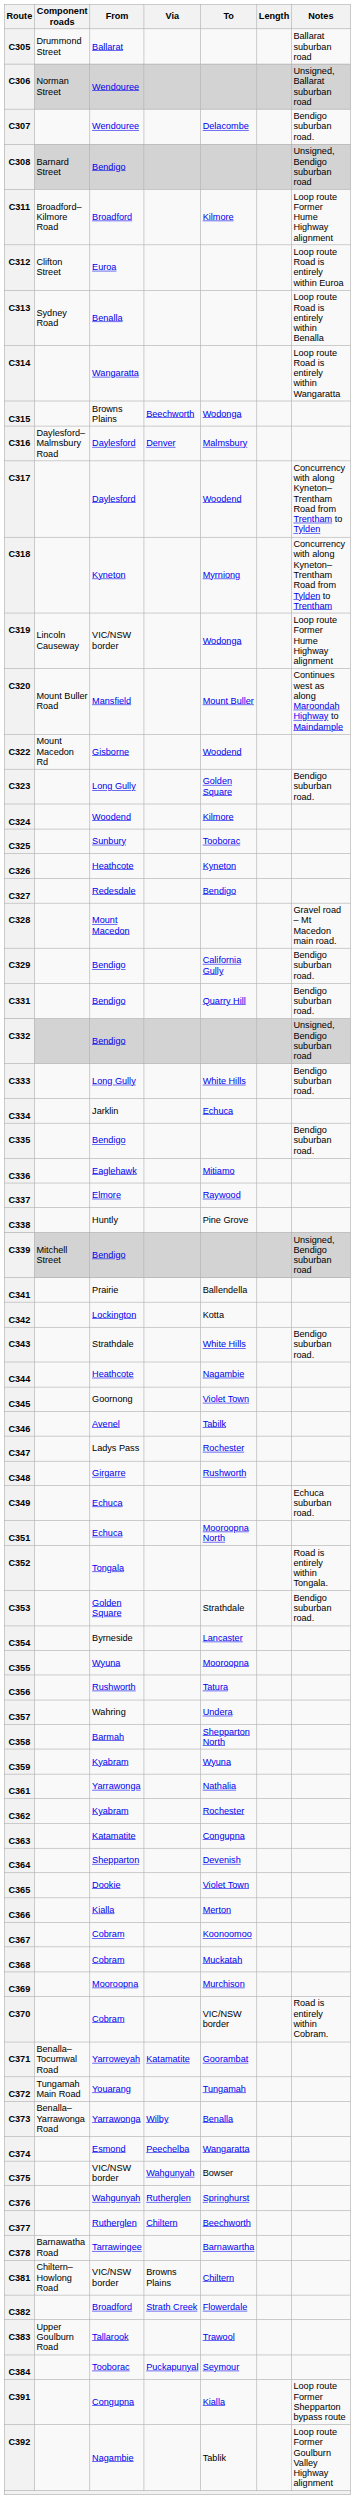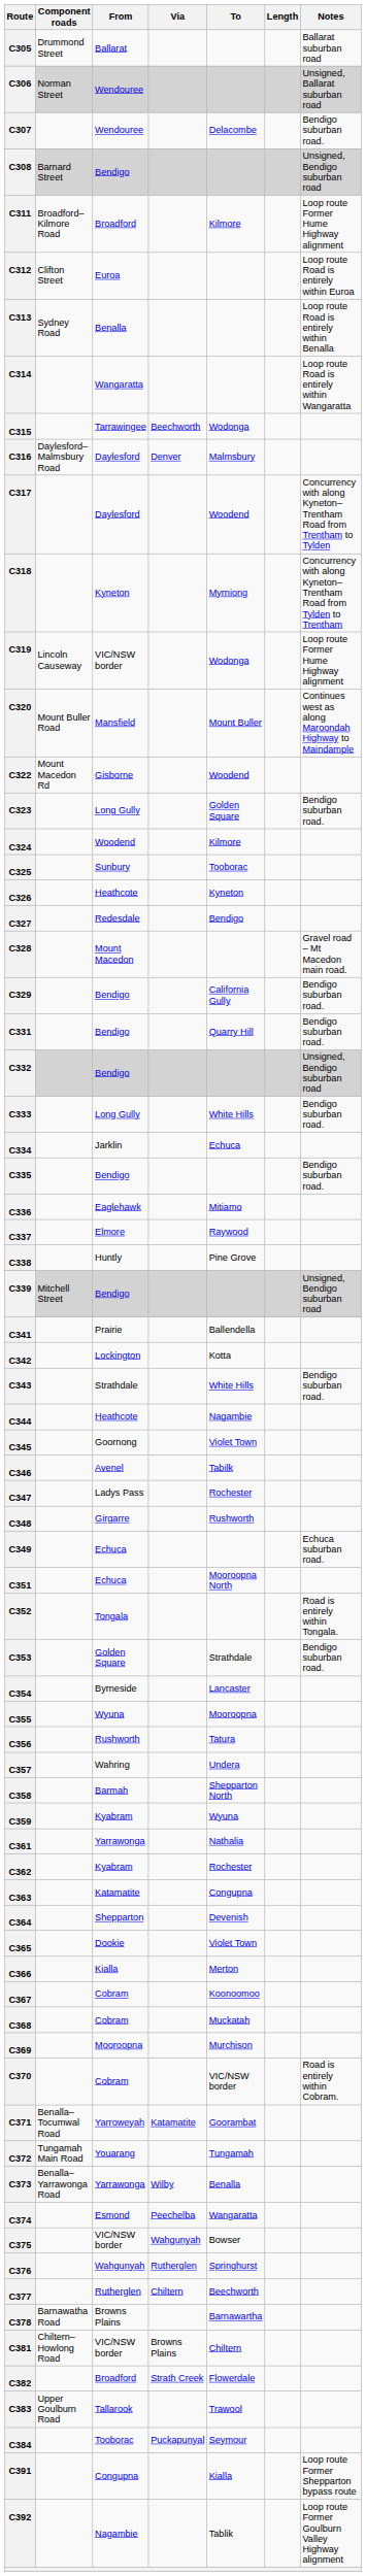 <table class="wikitable sortable">
 <tr>
 <th scope="col">Route</th>
 <th scope="col">Component roads</th>
 <th scope="col">From</th>
 <th scope="col">Via</th>
 <th scope="col">To</th>
 <th scope="col">Length</th>
 <th scope="col">Notes</th>
 </tr>
 <tr>
 <th style="vertical-align:top; white-space:nowrap;"><br>C305</th>
 <td>Drummond Street</td>
 <td><a href='#'>Ballarat</a></td>
 <td></td>
 <td></td>
 <td></td>
 <td>Ballarat suburban road</td>
 </tr>
 <tr style="background:#d3d3d3;">
 <th style="vertical-align:top; white-space:nowrap;"><br>C306</th>
 <td>Norman Street</td>
 <td><a href='#'>Wendouree</a></td>
 <td></td>
 <td></td>
 <td></td>
 <td>Unsigned, Ballarat suburban road</td>
 </tr>
 <tr>
 <th style="vertical-align:top; white-space:nowrap;"><br>C307</th>
 <td></td>
 <td><a href='#'>Wendouree</a></td>
 <td></td>
 <td><a href='#'>Delacombe</a></td>
 <td></td>
 <td>Bendigo suburban road.</td>
 </tr>
 <tr style="background:#d3d3d3;">
 <th style="vertical-align:top; white-space:nowrap;"><br>C308</th>
 <td>Barnard Street</td>
 <td><a href='#'>Bendigo</a></td>
 <td></td>
 <td></td>
 <td></td>
 <td>Unsigned, Bendigo suburban road</td>
 </tr>
 <tr>
 <th style="vertical-align:top; white-space:nowrap;"><br>C311</th>
 <td>Broadford–Kilmore Road</td>
 <td><a href='#'>Broadford</a></td>
 <td></td>
 <td><a href='#'>Kilmore</a></td>
 <td></td>
 <td> Loop route<br>Former Hume Highway alignment</td>
 </tr>
 <tr>
 <th style="vertical-align:top; white-space:nowrap;"><br>C312</th>
 <td>Clifton Street</td>
 <td><a href='#'>Euroa</a></td>
 <td></td>
 <td></td>
 <td></td>
 <td> Loop route<br>Road is entirely within Euroa</td>
 </tr>
 <tr>
 <th style="vertical-align:top; white-space:nowrap;"><br>C313</th>
 <td>Sydney Road</td>
 <td><a href='#'>Benalla</a></td>
 <td></td>
 <td></td>
 <td></td>
 <td> Loop route<br>Road is entirely within Benalla</td>
 </tr>
 <tr>
 <th style="vertical-align:top; white-space:nowrap;"><br>C314</th>
 <td></td>
 <td><a href='#'>Wangaratta</a></td>
 <td></td>
 <td></td>
 <td></td>
 <td> Loop route<br>Road is entirely within Wangaratta</td>
 </tr>
 <tr>
 <th style="vertical-align:top; white-space:nowrap;"><br>C315</th>
 <td></td>
-<td>Browns Plains</td>
+<td><a href='#'>Tarrawingee</a></td>
 <td><a href='#'>Beechworth</a></td>
 <td><a href='#'>Wodonga</a></td>
 <td></td>
 <td></td>
 </tr>
 <tr>
 <th style="vertical-align:top; white-space:nowrap;"><br>C316</th>
 <td>Daylesford–Malmsbury Road</td>
 <td><a href='#'>Daylesford</a></td>
 <td><a href='#'>Denver</a></td>
 <td><a href='#'>Malmsbury</a></td>
 <td></td>
 <td></td>
 </tr>
 <tr>
 <th style="vertical-align:top; white-space:nowrap;"><br>C317</th>
 <td></td>
 <td><a href='#'>Daylesford</a></td>
 <td></td>
 <td><a href='#'>Woodend</a></td>
 <td></td>
 <td>Concurrency with  along Kyneton–Trentham Road from <a href='#'>Trentham</a> to <a href='#'>Tylden</a></td>
 </tr>
 <tr>
 <th style="vertical-align:top; white-space:nowrap;"><br>C318</th>
 <td></td>
 <td><a href='#'>Kyneton</a></td>
 <td></td>
 <td><a href='#'>Myrniong</a></td>
 <td></td>
 <td>Concurrency with  along Kyneton–Trentham Road from <a href='#'>Tylden</a> to <a href='#'>Trentham</a></td>
 </tr>
 <tr>
 <th style="vertical-align:top; white-space:nowrap;"><br>C319</th>
 <td>Lincoln Causeway</td>
 <td>VIC/NSW border</td>
 <td></td>
 <td><a href='#'>Wodonga</a></td>
 <td></td>
 <td> Loop route<br>Former Hume Highway alignment</td>
 </tr>
 <tr>
 <th style="vertical-align:top; white-space:nowrap;"><br>C320</th>
 <td>Mount Buller Road</td>
 <td><a href='#'>Mansfield</a></td>
 <td></td>
 <td><a href='#'>Mount Buller</a></td>
 <td></td>
 <td>Continues west as  along <a href='#'>Maroondah Highway</a> to <a href='#'>Maindample</a></td>
 </tr>
 <tr>
 <th style="vertical-align:top; white-space:nowrap;"><br>C322</th>
 <td>Mount Macedon Rd</td>
 <td><a href='#'>Gisborne</a></td>
 <td></td>
 <td><a href='#'>Woodend</a></td>
 <td></td>
 <td></td>
 </tr>
 <tr>
 <th style="vertical-align:top; white-space:nowrap;"><br>C323</th>
 <td></td>
 <td><a href='#'>Long Gully</a></td>
 <td></td>
 <td><a href='#'>Golden Square</a></td>
 <td></td>
 <td>Bendigo suburban road.</td>
 </tr>
 <tr>
 <th style="vertical-align:top; white-space:nowrap;"><br>C324</th>
 <td></td>
 <td><a href='#'>Woodend</a></td>
 <td></td>
 <td><a href='#'>Kilmore</a></td>
 <td></td>
 <td></td>
 </tr>
 <tr>
 <th style="vertical-align:top; white-space:nowrap;"><br>C325</th>
 <td></td>
 <td><a href='#'>Sunbury</a></td>
 <td></td>
 <td><a href='#'>Tooborac</a></td>
 <td></td>
 <td></td>
 </tr>
 <tr>
 <th style="vertical-align:top; white-space:nowrap;"><br>C326</th>
 <td></td>
 <td><a href='#'>Heathcote</a></td>
 <td></td>
 <td><a href='#'>Kyneton</a></td>
 <td></td>
 <td></td>
 </tr>
 <tr>
 <th style="vertical-align:top; white-space:nowrap;"><br>C327</th>
 <td></td>
 <td><a href='#'>Redesdale</a></td>
 <td></td>
 <td><a href='#'>Bendigo</a></td>
 <td></td>
 <td></td>
 </tr>
 <tr>
 <th style="vertical-align:top; white-space:nowrap;"><br>C328</th>
 <td></td>
 <td><a href='#'>Mount Macedon</a></td>
 <td></td>
 <td></td>
 <td></td>
 <td>Gravel road – Mt Macedon main road.</td>
 </tr>
 <tr>
 <th style="vertical-align:top; white-space:nowrap;"><br>C329</th>
 <td></td>
 <td><a href='#'>Bendigo</a></td>
 <td></td>
 <td><a href='#'>California Gully</a></td>
 <td></td>
 <td>Bendigo suburban road.</td>
 </tr>
 <tr>
 <th style="vertical-align:top; white-space:nowrap;"><br>C331</th>
 <td></td>
 <td><a href='#'>Bendigo</a></td>
 <td></td>
 <td><a href='#'>Quarry Hill</a></td>
 <td></td>
 <td>Bendigo suburban road.</td>
 </tr>
 <tr style="background:#d3d3d3;">
 <th style="vertical-align:top; white-space:nowrap;"><br>C332</th>
 <td></td>
 <td><a href='#'>Bendigo</a></td>
 <td></td>
 <td></td>
 <td></td>
 <td>Unsigned, Bendigo suburban road</td>
 </tr>
 <tr>
 <th style="vertical-align:top; white-space:nowrap;"><br>C333</th>
 <td></td>
 <td><a href='#'>Long Gully</a></td>
 <td></td>
 <td><a href='#'>White Hills</a></td>
 <td></td>
 <td>Bendigo suburban road.</td>
 </tr>
 <tr>
 <th style="vertical-align:top; white-space:nowrap;"><br>C334</th>
 <td></td>
 <td>Jarklin</td>
 <td></td>
 <td><a href='#'>Echuca</a></td>
 <td></td>
 <td></td>
 </tr>
 <tr>
 <th style="vertical-align:top; white-space:nowrap;"><br>C335</th>
 <td></td>
 <td><a href='#'>Bendigo</a></td>
 <td></td>
 <td></td>
 <td></td>
 <td>Bendigo suburban road.</td>
 </tr>
 <tr>
 <th style="vertical-align:top; white-space:nowrap;"><br>C336</th>
 <td></td>
 <td><a href='#'>Eaglehawk</a></td>
 <td></td>
 <td><a href='#'>Mitiamo</a></td>
 <td></td>
 <td></td>
 </tr>
 <tr>
 <th style="vertical-align:top; white-space:nowrap;"><br>C337</th>
 <td></td>
 <td><a href='#'>Elmore</a></td>
 <td></td>
 <td><a href='#'>Raywood</a></td>
 <td></td>
 <td></td>
 </tr>
 <tr>
 <th style="vertical-align:top; white-space:nowrap;"><br>C338</th>
 <td></td>
 <td>Huntly</td>
 <td></td>
 <td>Pine Grove</td>
 <td></td>
 <td></td>
 </tr>
 <tr style="background:#d3d3d3;">
 <th style="vertical-align:top; white-space:nowrap;"><br>C339</th>
 <td>Mitchell Street</td>
 <td><a href='#'>Bendigo</a></td>
 <td></td>
 <td></td>
 <td></td>
 <td>Unsigned, Bendigo suburban road</td>
 </tr>
 <tr>
 <th style="vertical-align:top; white-space:nowrap;"><br>C341</th>
 <td></td>
 <td>Prairie</td>
 <td></td>
 <td>Ballendella</td>
 <td></td>
 <td></td>
 </tr>
 <tr>
 <th style="vertical-align:top; white-space:nowrap;"><br>C342</th>
 <td></td>
 <td><a href='#'>Lockington</a></td>
 <td></td>
 <td>Kotta</td>
 <td></td>
 <td></td>
 </tr>
 <tr>
 <th style="vertical-align:top; white-space:nowrap;"><br>C343</th>
 <td></td>
 <td>Strathdale</td>
 <td></td>
 <td><a href='#'>White Hills</a></td>
 <td></td>
 <td>Bendigo suburban road.</td>
 </tr>
 <tr>
 <th style="vertical-align:top; white-space:nowrap;"><br>C344</th>
 <td></td>
 <td><a href='#'>Heathcote</a></td>
 <td></td>
 <td><a href='#'>Nagambie</a></td>
 <td></td>
 <td></td>
 </tr>
 <tr>
 <th style="vertical-align:top; white-space:nowrap;"><br>C345</th>
 <td></td>
 <td>Goornong</td>
 <td></td>
 <td><a href='#'>Violet Town</a></td>
 <td></td>
 <td></td>
 </tr>
 <tr>
 <th style="vertical-align:top; white-space:nowrap;"><br>C346</th>
 <td></td>
 <td><a href='#'>Avenel</a></td>
 <td></td>
 <td><a href='#'>Tabilk</a></td>
 <td></td>
 <td></td>
 </tr>
 <tr>
 <th style="vertical-align:top; white-space:nowrap;"><br>C347</th>
 <td></td>
 <td>Ladys Pass</td>
 <td></td>
 <td><a href='#'>Rochester</a></td>
 <td></td>
 <td></td>
 </tr>
 <tr>
 <th style="vertical-align:top; white-space:nowrap;"><br>C348</th>
 <td></td>
 <td><a href='#'>Girgarre</a></td>
 <td></td>
 <td><a href='#'>Rushworth</a></td>
 <td></td>
 <td></td>
 </tr>
 <tr>
 <th style="vertical-align:top; white-space:nowrap;"><br>C349</th>
 <td></td>
 <td><a href='#'>Echuca</a></td>
 <td></td>
 <td></td>
 <td></td>
 <td>Echuca suburban road.</td>
 </tr>
 <tr>
 <th style="vertical-align:top; white-space:nowrap;"><br>C351</th>
 <td></td>
 <td><a href='#'>Echuca</a></td>
 <td></td>
 <td><a href='#'>Mooroopna North</a></td>
 <td></td>
 <td></td>
 </tr>
 <tr>
 <th style="vertical-align:top; white-space:nowrap;"><br>C352</th>
 <td></td>
 <td><a href='#'>Tongala</a></td>
 <td></td>
 <td></td>
 <td></td>
 <td>Road is entirely within Tongala.</td>
 </tr>
 <tr>
 <th style="vertical-align:top; white-space:nowrap;"><br>C353</th>
 <td></td>
 <td><a href='#'>Golden Square</a></td>
 <td></td>
 <td>Strathdale</td>
 <td></td>
 <td>Bendigo suburban road.</td>
 </tr>
 <tr>
 <th style="vertical-align:top; white-space:nowrap;"><br>C354</th>
 <td></td>
 <td>Byrneside</td>
 <td></td>
 <td><a href='#'>Lancaster</a></td>
 <td></td>
 <td></td>
 </tr>
 <tr>
 <th style="vertical-align:top; white-space:nowrap;"><br>C355</th>
 <td></td>
 <td><a href='#'>Wyuna</a></td>
 <td></td>
 <td><a href='#'>Mooroopna</a></td>
 <td></td>
 <td></td>
 </tr>
 <tr>
 <th style="vertical-align:top; white-space:nowrap;"><br>C356</th>
 <td></td>
 <td><a href='#'>Rushworth</a></td>
 <td></td>
 <td><a href='#'>Tatura</a></td>
 <td></td>
 <td></td>
 </tr>
 <tr>
 <th style="vertical-align:top; white-space:nowrap;"><br>C357</th>
 <td></td>
 <td>Wahring</td>
 <td></td>
 <td><a href='#'>Undera</a></td>
 <td></td>
 <td></td>
 </tr>
 <tr>
 <th style="vertical-align:top; white-space:nowrap;"><br>C358</th>
 <td></td>
 <td><a href='#'>Barmah</a></td>
 <td></td>
 <td><a href='#'>Shepparton North</a></td>
 <td></td>
 <td></td>
 </tr>
 <tr>
 <th style="vertical-align:top; white-space:nowrap;"><br>C359</th>
 <td></td>
 <td><a href='#'>Kyabram</a></td>
 <td></td>
 <td><a href='#'>Wyuna</a></td>
 <td></td>
 <td></td>
 </tr>
 <tr>
 <th style="vertical-align:top; white-space:nowrap;"><br>C361</th>
 <td></td>
 <td><a href='#'>Yarrawonga</a></td>
 <td></td>
 <td><a href='#'>Nathalia</a></td>
 <td></td>
 <td></td>
 </tr>
 <tr>
 <th style="vertical-align:top; white-space:nowrap;"><br>C362</th>
 <td></td>
 <td><a href='#'>Kyabram</a></td>
 <td></td>
 <td><a href='#'>Rochester</a></td>
 <td></td>
 <td></td>
 </tr>
 <tr>
 <th style="vertical-align:top; white-space:nowrap;"><br>C363</th>
 <td></td>
 <td><a href='#'>Katamatite</a></td>
 <td></td>
 <td><a href='#'>Congupna</a></td>
 <td></td>
 <td></td>
 </tr>
 <tr>
 <th style="vertical-align:top; white-space:nowrap;"><br>C364</th>
 <td></td>
 <td><a href='#'>Shepparton</a></td>
 <td></td>
 <td><a href='#'>Devenish</a></td>
 <td></td>
 <td></td>
 </tr>
 <tr>
 <th style="vertical-align:top; white-space:nowrap;"><br>C365</th>
 <td></td>
 <td><a href='#'>Dookie</a></td>
 <td></td>
 <td><a href='#'>Violet Town</a></td>
 <td></td>
 <td></td>
 </tr>
 <tr>
 <th style="vertical-align:top; white-space:nowrap;"><br>C366</th>
 <td></td>
 <td><a href='#'>Kialla</a></td>
 <td></td>
 <td><a href='#'>Merton</a></td>
 <td></td>
 <td></td>
 </tr>
 <tr>
 <th style="vertical-align:top; white-space:nowrap;"><br>C367</th>
 <td></td>
 <td><a href='#'>Cobram</a></td>
 <td></td>
 <td><a href='#'>Koonoomoo</a></td>
 <td></td>
 <td></td>
 </tr>
 <tr>
 <th style="vertical-align:top; white-space:nowrap;"><br>C368</th>
 <td></td>
 <td><a href='#'>Cobram</a></td>
 <td></td>
 <td><a href='#'>Muckatah</a></td>
 <td></td>
 <td></td>
 </tr>
 <tr>
 <th style="vertical-align:top; white-space:nowrap;"><br>C369</th>
 <td></td>
 <td><a href='#'>Mooroopna</a></td>
 <td></td>
 <td><a href='#'>Murchison</a></td>
 <td></td>
 <td></td>
 </tr>
 <tr>
 <th style="vertical-align:top; white-space:nowrap;"><br>C370</th>
 <td></td>
 <td><a href='#'>Cobram</a></td>
 <td></td>
 <td>VIC/NSW border</td>
 <td></td>
 <td>Road is entirely within Cobram.</td>
 </tr>
 <tr>
 <th style="vertical-align:top; white-space:nowrap;"><br>C371</th>
 <td>Benalla–Tocumwal Road</td>
 <td><a href='#'>Yarroweyah</a></td>
 <td><a href='#'>Katamatite</a></td>
 <td><a href='#'>Goorambat</a></td>
 <td></td>
 <td></td>
 </tr>
 <tr>
 <th style="vertical-align:top; white-space:nowrap;"><br>C372</th>
 <td>Tungamah Main Road</td>
 <td><a href='#'>Youarang</a></td>
 <td></td>
 <td><a href='#'>Tungamah</a></td>
 <td></td>
 <td></td>
 </tr>
 <tr>
 <th style="vertical-align:top; white-space:nowrap;"><br>C373</th>
 <td>Benalla–Yarrawonga Road</td>
 <td><a href='#'>Yarrawonga</a></td>
 <td><a href='#'>Wilby</a></td>
 <td><a href='#'>Benalla</a></td>
 <td></td>
 <td></td>
 </tr>
 <tr>
 <th style="vertical-align:top; white-space:nowrap;"><br>C374</th>
 <td></td>
 <td><a href='#'>Esmond</a></td>
 <td><a href='#'>Peechelba</a></td>
 <td><a href='#'>Wangaratta</a></td>
 <td></td>
 <td></td>
 </tr>
 <tr>
 <th style="vertical-align:top; white-space:nowrap;"><br>C375</th>
 <td></td>
 <td>VIC/NSW border</td>
 <td><a href='#'>Wahgunyah</a></td>
 <td>Bowser</td>
 <td></td>
 <td></td>
 </tr>
 <tr>
 <th style="vertical-align:top; white-space:nowrap;"><br>C376</th>
 <td></td>
 <td><a href='#'>Wahgunyah</a></td>
 <td><a href='#'>Rutherglen</a></td>
 <td><a href='#'>Springhurst</a></td>
 <td></td>
 <td></td>
 </tr>
 <tr>
 <th style="vertical-align:top; white-space:nowrap;"><br>C377</th>
 <td></td>
 <td><a href='#'>Rutherglen</a></td>
 <td><a href='#'>Chiltern</a></td>
 <td><a href='#'>Beechworth</a></td>
 <td></td>
 <td></td>
 </tr>
 <tr>
 <th style="vertical-align:top; white-space:nowrap;"><br>C378</th>
 <td>Barnawatha Road</td>
-<td><a href='#'>Tarrawingee</a></td>
+<td>Browns Plains</td>
 <td></td>
 <td><a href='#'>Barnawartha</a></td>
 <td></td>
 <td></td>
 </tr>
 <tr>
 <th style="vertical-align:top; white-space:nowrap;"><br>C381</th>
 <td>Chiltern–Howlong Road</td>
 <td>VIC/NSW border</td>
 <td>Browns Plains</td>
 <td><a href='#'>Chiltern</a></td>
 <td></td>
 <td></td>
 </tr>
 <tr>
 <th style="vertical-align:top; white-space:nowrap;"><br>C382</th>
 <td></td>
 <td><a href='#'>Broadford</a></td>
 <td><a href='#'>Strath Creek</a></td>
 <td><a href='#'>Flowerdale</a></td>
 <td></td>
 <td></td>
 </tr>
 <tr>
 <th style="vertical-align:top; white-space:nowrap;"><br>C383</th>
 <td>Upper Goulburn Road</td>
 <td><a href='#'>Tallarook</a></td>
 <td></td>
 <td><a href='#'>Trawool</a></td>
 <td></td>
 <td></td>
 </tr>
 <tr>
 <th style="vertical-align:top; white-space:nowrap;"><br>C384</th>
 <td></td>
 <td><a href='#'>Tooborac</a></td>
 <td><a href='#'>Puckapunyal</a></td>
 <td><a href='#'>Seymour</a></td>
 <td></td>
 <td></td>
 </tr>
 <tr>
 <th style="vertical-align:top; white-space:nowrap;"><br>C391</th>
 <td></td>
 <td><a href='#'>Congupna</a></td>
 <td></td>
 <td><a href='#'>Kialla</a></td>
 <td></td>
 <td> Loop route<br>Former Shepparton bypass route</td>
 </tr>
 <tr>
 <th style="vertical-align:top; white-space:nowrap;"><br>C392</th>
 <td></td>
 <td><a href='#'>Nagambie</a></td>
 <td></td>
 <td>Tablik</td>
 <td></td>
 <td> Loop route<br>Former Goulburn Valley Highway alignment</td>
 </tr>
 <tr>
 <td colspan="7" style="text-align:center; background:#f2f2f2;"></td>
 </tr>
 </table>
